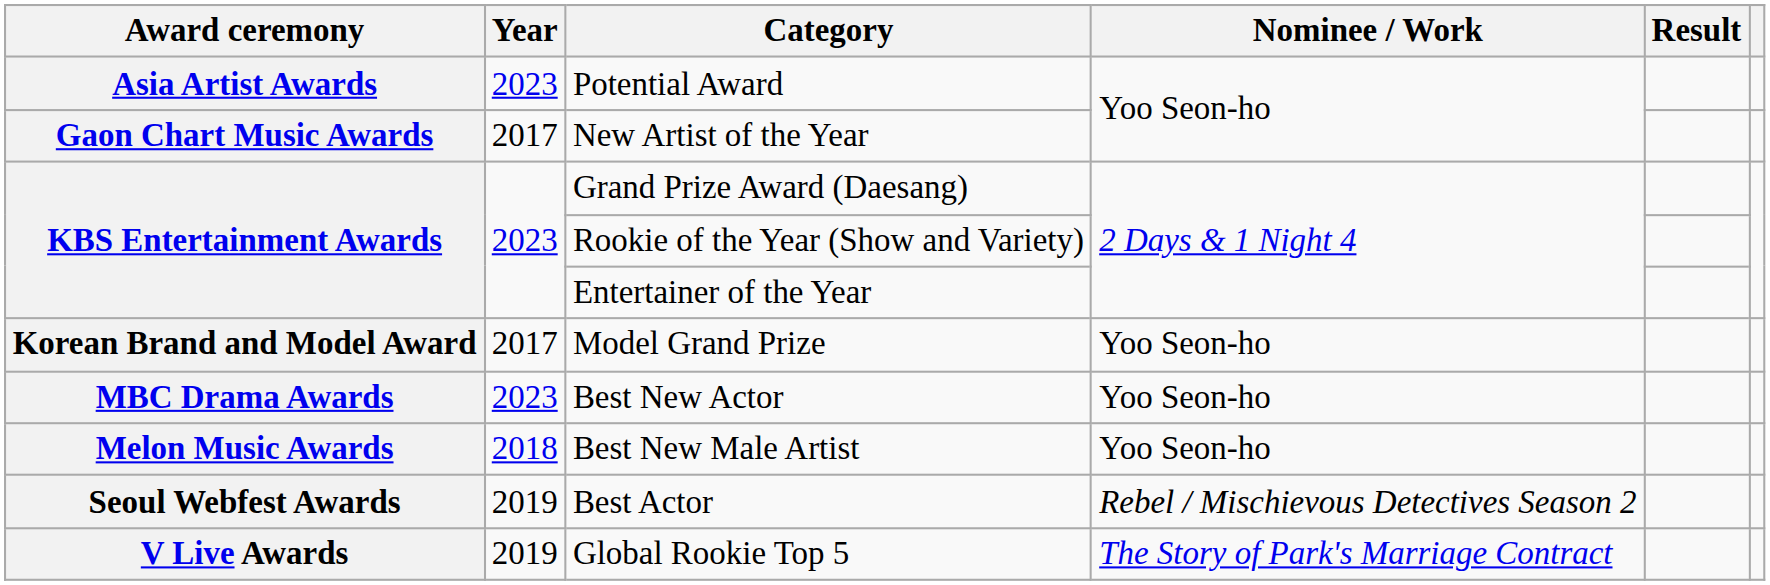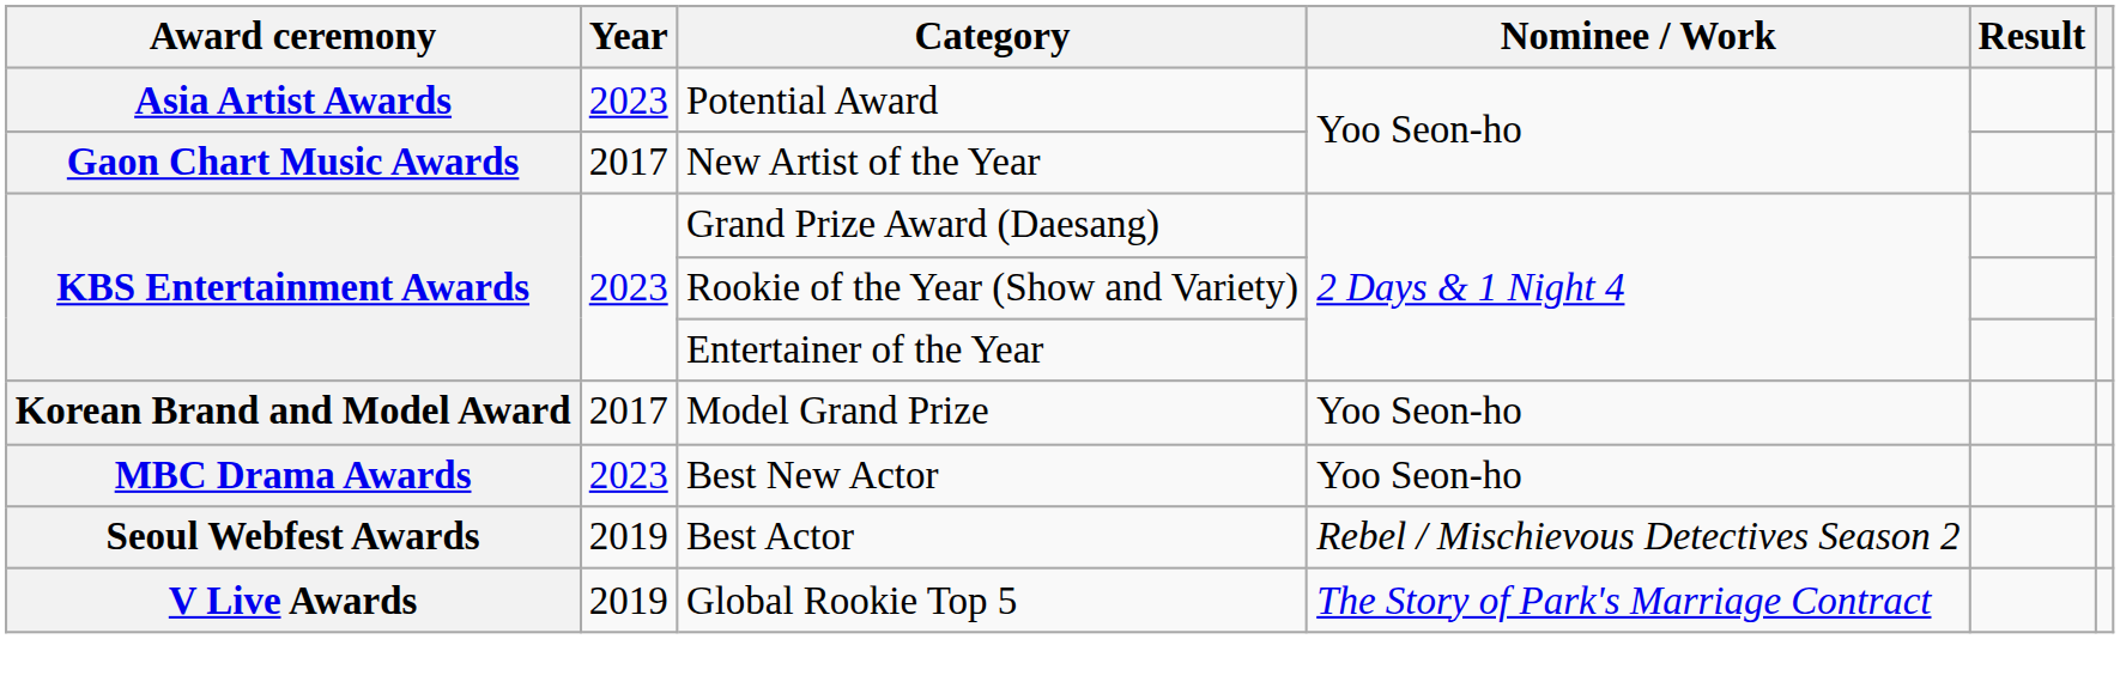 <table class="wikitable plainrowheaders sortable">
 <tr>
 <th scope="col">Award ceremony</th>
 <th scope="col">Year</th>
 <th scope="col">Category</th>
 <th scope="col">Nominee / Work</th>
 <th scope="col">Result</th>
 <th scope="col" class="unsortable"></th>
 </tr>
 <tr>
 <th rowspan="1" scope="row"><a href='#'>Asia Artist Awards</a></th>
 <td style="text-align:center"><a href='#'>2023</a></td>
 <td>Potential Award</td>
 <td rowspan="2">Yoo Seon-ho</td>
 <td></td>
 <td style="text-align:center"></td>
 </tr>
 <tr>
 <th rowspan="1" scope="row"><a href='#'>Gaon Chart Music Awards</a></th>
 <td rowspan="1" style="text-align:center">2017</td>
 <td>New Artist of the Year</td>
 <td></td>
 <td style="text-align:center"></td>
 </tr>
 <tr>
 <th rowspan="3" scope="row"><a href='#'>KBS Entertainment Awards</a></th>
 <td rowspan="3" style="text-align:center"><a href='#'>2023</a></td>
 <td>Grand Prize Award (Daesang)</td>
 <td rowspan="3"><em><a href='#'>2 Days & 1 Night 4</a></em></td>
 <td></td>
 <td rowspan="3" style="text-align:center"></td>
 </tr>
 <tr>
 <td>Rookie of the Year (Show and Variety)</td>
 <td></td>
 </tr>
 <tr>
 <td>Entertainer of the Year</td>
 <td></td>
 </tr>
 <tr>
 <th scope="row"  rowspan="1">Korean Brand and Model Award</th>
 <td style="text-align:center">2017</td>
 <td>Model Grand Prize</td>
 <td>Yoo Seon-ho</td>
 <td></td>
 <td style="text-align:center"></td>
 </tr>
 <tr>
 <th rowspan="1" scope="row"><a href='#'>MBC Drama Awards</a></th>
 <td style="text-align:center"><a href='#'>2023</a></td>
 <td>Best New Actor</td>
 <td>Yoo Seon-ho</td>
 <td></td>
 <td style="text-align:center"></td>
 </tr>
 <tr>
-<th scope="row"  rowspan="1"><a href='#'>Melon Music Awards</a></th>
-<td style="text-align:center"><a href='#'>2018</a></td>
-<td>Best New Male Artist</td>
-<td>Yoo Seon-ho</td>
-<td></td>
-<td></td>
-</tr>
-<tr>
 <th scope="row"  rowspan="1">Seoul Webfest Awards</th>
 <td style="text-align:center">2019</td>
 <td>Best Actor</td>
 <td><em>Rebel / Mischievous Detectives Season 2</em></td>
 <td></td>
 <td style="text-align:center"></td>
 </tr>
 <tr>
 <th scope="row"  rowspan="1"><a href='#'>V Live</a> Awards</th>
 <td style="text-align:center">2019</td>
 <td>Global Rookie Top 5</td>
 <td><em><a href='#'>The Story of Park's Marriage Contract</a></em></td>
 <td></td>
 <td style="text-align:center"></td>
 </tr>
 </table>
